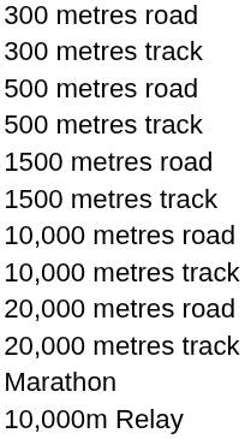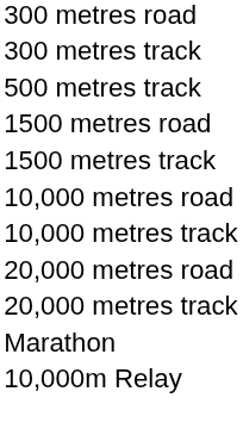 <table>
 <tr>
 <td>300 metres road<br></td>
 <td></td>
 <td></td>
 <td></td>
 </tr>
 <tr>
 <td>300 metres track<br></td>
-<td></td>
-<td></td>
-<td></td>
-</tr>
-<tr>
-<td>500 metres road<br></td>
 <td></td>
 <td></td>
 <td></td>
 </tr>
 <tr>
 <td>500 metres track<br></td>
 <td></td>
 <td></td>
 <td></td>
 </tr>
 <tr>
 <td>1500 metres road<br></td>
 <td></td>
 <td></td>
 <td></td>
 </tr>
 <tr>
 <td>1500 metres track<br></td>
 <td></td>
 <td></td>
 <td></td>
 </tr>
 <tr>
 <td>10,000 metres road<br></td>
 <td></td>
 <td></td>
 <td></td>
 </tr>
 <tr>
 <td>10,000 metres track<br></td>
 <td></td>
 <td></td>
 <td></td>
 </tr>
 <tr>
 <td>20,000 metres road<br></td>
 <td></td>
 <td></td>
 <td></td>
 </tr>
 <tr>
 <td>20,000 metres track<br></td>
 <td></td>
 <td></td>
 <td></td>
 </tr>
 <tr>
 <td>Marathon<br></td>
 <td></td>
 <td></td>
 <td></td>
 </tr>
 <tr>
 <td>10,000m Relay<br></td>
 <td></td>
 <td></td>
 <td></td>
 </tr>
 </table>
